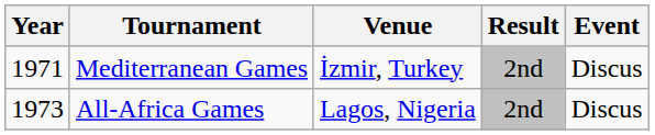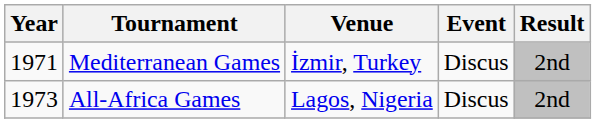 <table class=wikitable>
 <tr>
 <th>Year</th>
 <th>Tournament</th>
 <th>Venue</th>
+<th>Event</th>
 <th>Result</th>
-<th>Event</th>
 </tr>
 <tr>
 <td>1971</td>
 <td><a href='#'>Mediterranean Games</a></td>
 <td><a href='#'>İzmir</a>, <a href='#'>Turkey</a></td>
+<td>Discus</td>
 <td bgcolor="silver" align="center">2nd</td>
-<td>Discus</td>
 </tr>
 <tr>
 <td>1973</td>
 <td><a href='#'>All-Africa Games</a></td>
 <td><a href='#'>Lagos</a>, <a href='#'>Nigeria</a></td>
+<td>Discus</td>
 <td bgcolor="silver" align="center">2nd</td>
-<td>Discus</td>
 </tr>
 </table>
